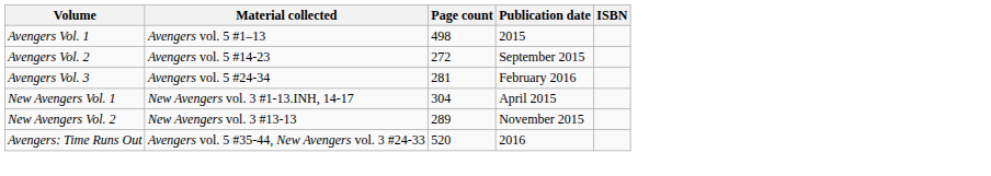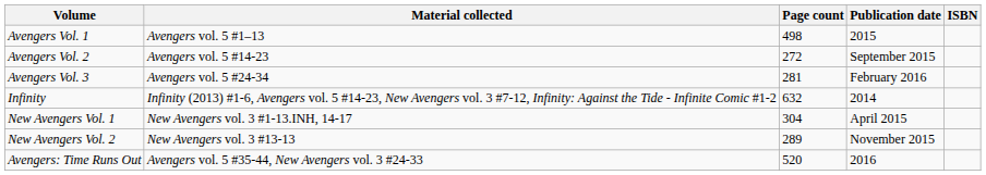 <table class="wikitable">
 <tr>
 <th>Volume</th>
 <th>Material collected</th>
 <th>Page count</th>
 <th>Publication date</th>
 <th>ISBN</th>
 </tr>
 <tr>
 <td><em>Avengers Vol. 1</em></td>
 <td><em>Avengers</em> vol. 5 #1–13</td>
 <td>498</td>
 <td>2015</td>
 <td style="white-space:nowrap"></td>
 </tr>
 <tr>
 <td><em>Avengers Vol. 2</em></td>
 <td><em>Avengers</em> vol. 5 #14-23</td>
 <td>272</td>
 <td>September 2015</td>
 <td style="white-space:nowrap"></td>
 </tr>
 <tr>
 <td><em>Avengers Vol. 3</em></td>
 <td><em>Avengers</em> vol. 5 #24-34</td>
 <td>281</td>
 <td>February 2016</td>
 <td style="white-space:nowrap"></td>
 </tr>
 <tr>
+<td><em>Infinity</em></td>
+<td><em>Infinity</em> (2013) #1-6, <em>Avengers</em> vol. 5 #14-23, <em>New Avengers</em> vol. 3 #7-12, <em>Infinity: Against the Tide - Infinite Comic</em> #1-2</td>
+<td>632</td>
+<td>2014</td>
+<td style="white-space:nowrap"></td>
+</tr>
+<tr>
 <td><em>New Avengers Vol. 1</em></td>
 <td><em>New Avengers</em> vol. 3 #1-13.INH, 14-17</td>
 <td>304</td>
 <td>April 2015</td>
 <td style="white-space:nowrap"></td>
 </tr>
 <tr>
 <td><em>New Avengers Vol. 2</em></td>
 <td><em>New Avengers</em> vol. 3 #13-13</td>
 <td>289</td>
 <td>November 2015</td>
 <td style="white-space:nowrap"></td>
 </tr>
 <tr>
 <td><em>Avengers: Time Runs Out</em></td>
 <td><em>Avengers</em> vol. 5 #35-44, <em>New Avengers</em> vol. 3 #24-33</td>
 <td>520</td>
 <td>2016</td>
 <td style="white-space:nowrap"></td>
 </tr>
 </table>
